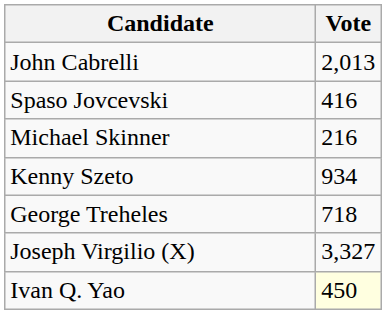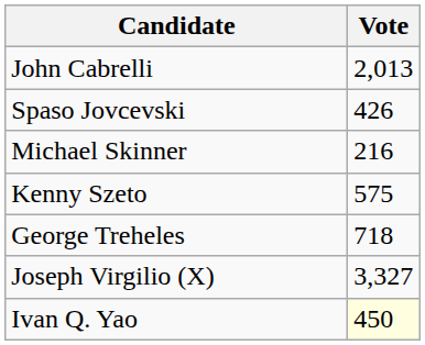 <table class="wikitable">
 <tr>
 <th bgcolor="#DDDDFF" width="200px">Candidate</th>
 <th bgcolor="#DDDDFF">Vote</th>
 </tr>
 <tr>
 <td>John Cabrelli</td>
 <td>2,013</td>
 </tr>
 <tr>
 <td>Spaso Jovcevski</td>
-<td>416</td>
+<td>426</td>
 </tr>
 <tr>
 <td>Michael Skinner</td>
 <td>216</td>
 </tr>
 <tr>
 <td>Kenny Szeto</td>
-<td>934</td>
+<td>575</td>
 </tr>
 <tr>
 <td>George Treheles</td>
 <td>718</td>
 </tr>
 <tr>
 <td>Joseph Virgilio (X)</td>
 <td>3,327</td>
 </tr>
 <tr>
 <td>Ivan Q. Yao</td>
 <td style="background: lightyellow;">450</td>
 </tr>
 </table>
